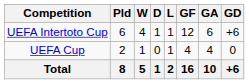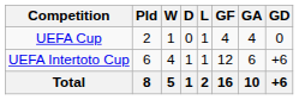 <table class="wikitable" style="text-align: center;">
 <tr>
 <th>Competition</th>
 <th>Pld</th>
 <th>W</th>
 <th>D</th>
 <th>L</th>
 <th>GF</th>
 <th>GA</th>
 <th>GD</th>
 </tr>
 <tr>
+<td><a href='#'>UEFA Cup</a></td>
+<td>2</td>
+<td>1</td>
+<td>0</td>
+<td>1</td>
+<td>4</td>
+<td>4</td>
+<td>0</td>
+</tr>
+<tr>
 <td><a href='#'>UEFA Intertoto Cup</a></td>
 <td>6</td>
 <td>4</td>
 <td>1</td>
 <td>1</td>
 <td>12</td>
 <td>6</td>
 <td>+6</td>
-</tr>
-<tr>
-<td><a href='#'>UEFA Cup</a></td>
-<td>2</td>
-<td>1</td>
-<td>0</td>
-<td>1</td>
-<td>4</td>
-<td>4</td>
-<td>0</td>
 </tr>
 <tr>
 <th>Total</th>
 <th>8</th>
 <th>5</th>
 <th>1</th>
 <th>2</th>
 <th>16</th>
 <th>10</th>
 <th>+6</th>
 </tr>
 </table>
